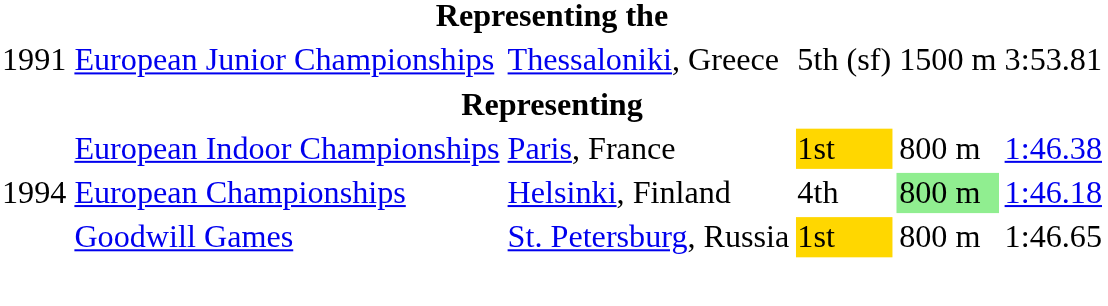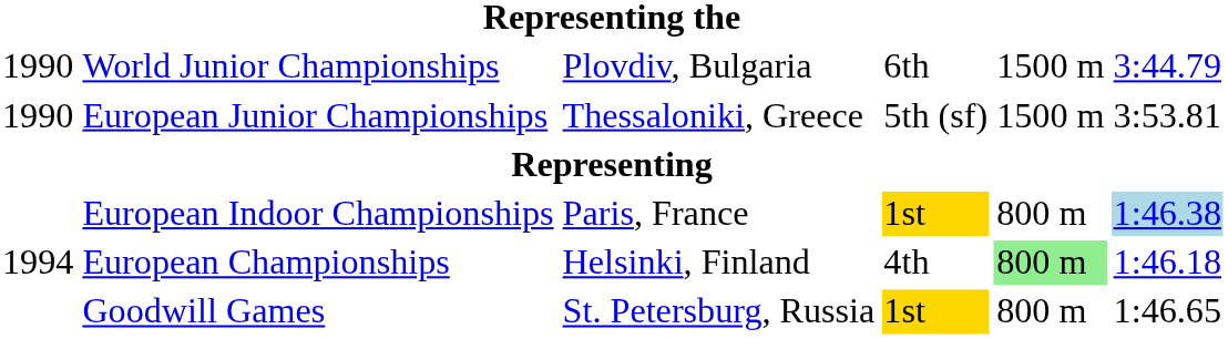 <table>
 <tr>
 <th colspan="6">Representing the </th>
 </tr>
 <tr>
-<td>1991</td>
+<td>1990</td>
+<td><a href='#'>World Junior Championships</a></td>
+<td><a href='#'>Plovdiv</a>, Bulgaria</td>
+<td>6th</td>
+<td>1500 m</td>
+<td><a href='#'>3:44.79</a></td>
+</tr>
+<tr>
+<td>1990</td>
 <td><a href='#'>European Junior Championships</a></td>
 <td><a href='#'>Thessaloniki</a>, Greece</td>
 <td>5th (sf)</td>
 <td>1500 m</td>
 <td>3:53.81</td>
 </tr>
 <tr>
 <th colspan="6">Representing </th>
 </tr>
 <tr>
 <td rowspan=3>1994</td>
 <td><a href='#'>European Indoor Championships</a></td>
 <td><a href='#'>Paris</a>, France</td>
 <td bgcolor="gold">1st</td>
 <td>800 m</td>
-<td><a href='#'>1:46.38</a></td>
+<td style="background: lightblue;"><a href='#'>1:46.38</a></td>
 </tr>
 <tr>
 <td><a href='#'>European Championships</a></td>
 <td><a href='#'>Helsinki</a>, Finland</td>
 <td>4th</td>
 <td style="background: lightgreen;">800 m</td>
 <td><a href='#'>1:46.18</a></td>
 </tr>
 <tr>
 <td><a href='#'>Goodwill Games</a></td>
 <td><a href='#'>St. Petersburg</a>, Russia</td>
 <td bgcolor="gold">1st</td>
 <td>800 m</td>
 <td>1:46.65</td>
 </tr>
 </table>
